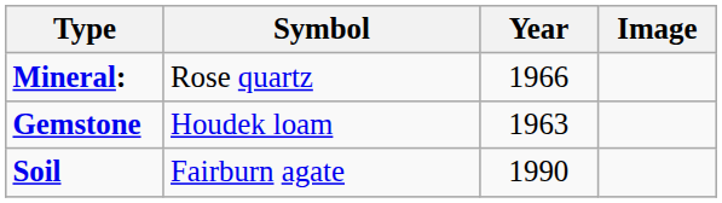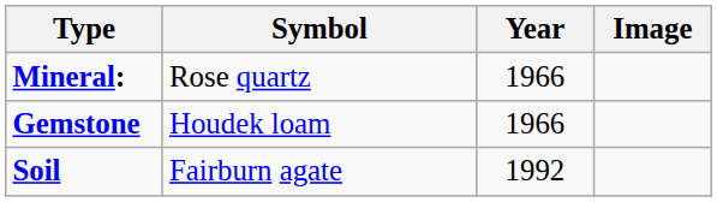 <table class="wikitable">
 <tr>
 <th width="20%">Type</th>
 <th width="40%">Symbol</th>
 <th width="15%">Year</th>
 <th width="15%">Image</th>
 </tr>
 <tr>
 <td><strong><a href='#'>Mineral</a>:</strong></td>
 <td>Rose <a href='#'>quartz</a></td>
 <td align="center">1966</td>
 <td align="center"></td>
 </tr>
 <tr>
 <td><strong><a href='#'>Gemstone</a></strong></td>
 <td><a href='#'>Houdek loam</a></td>
-<td align="center">1963</td>
+<td align="center">1966</td>
 <td></td>
 </tr>
 <tr>
 <td><strong><a href='#'>Soil</a></strong></td>
 <td><a href='#'>Fairburn</a> <a href='#'>agate</a></td>
-<td align="center">1990</td>
+<td align="center">1992</td>
 <td align="center"></td>
 </tr>
 </table>
